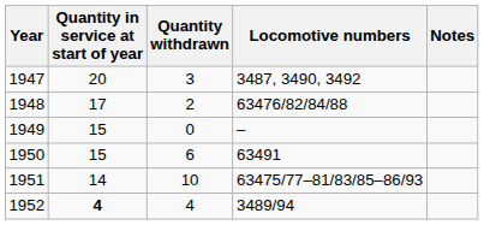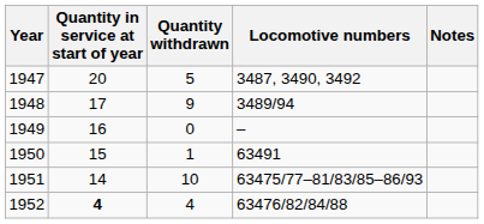 <table class=wikitable style=text-align:center>
 <tr>
 <th>Year</th>
 <th>Quantity in<br>service at<br>start of year</th>
 <th>Quantity<br>withdrawn</th>
 <th>Locomotive numbers</th>
 <th>Notes</th>
 </tr>
 <tr>
 <td>1947</td>
 <td>20</td>
-<td>3</td>
+<td>5</td>
 <td align=left>3487, 3490, 3492</td>
 <td align=left></td>
 </tr>
 <tr>
 <td>1948</td>
 <td>17</td>
-<td>2</td>
-<td align=left>63476/82/84/88</td>
+<td>9</td>
+<td align=left>3489/94</td>
 <td align=left></td>
 </tr>
 <tr>
 <td>1949</td>
-<td>15</td>
+<td>16</td>
 <td>0</td>
 <td align=left>–</td>
 <td align=left></td>
 </tr>
 <tr>
 <td>1950</td>
 <td>15</td>
-<td>6</td>
+<td>1</td>
 <td align=left>63491</td>
 <td align=left></td>
 </tr>
 <tr>
 <td>1951</td>
 <td>14</td>
 <td>10</td>
 <td align=left>63475/77–81/83/85–86/93</td>
 <td align=left></td>
 </tr>
 <tr>
 <td>1952</td>
 <td><strong>4</strong></td>
 <td>4</td>
-<td align=left>3489/94</td>
+<td align=left>63476/82/84/88</td>
 <td align=left></td>
 </tr>
 </table>
